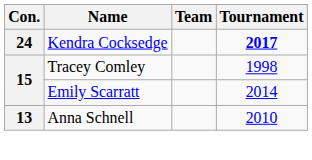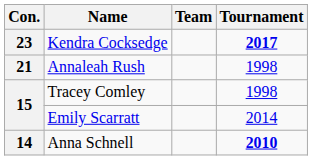 <table class="wikitable">
 <tr>
 <th>Con.</th>
 <th>Name</th>
 <th>Team</th>
 <th>Tournament</th>
 </tr>
 <tr>
-<th>24</th>
+<th>23</th>
 <td><a href='#'>Kendra Cocksedge</a></td>
 <td></td>
 <td align=center><strong><a href='#'>2017</a></strong></td>
+</tr>
+<tr>
+<th>21</th>
+<td><a href='#'>Annaleah Rush</a></td>
+<td></td>
+<td align=center><a href='#'>1998</a></td>
 </tr>
 <tr>
 <th rowspan = "2">15</th>
 <td>Tracey Comley</td>
 <td></td>
 <td align=center><a href='#'>1998</a></td>
 </tr>
 <tr>
 <td><a href='#'>Emily Scarratt</a></td>
 <td></td>
 <td align=center><a href='#'>2014</a></td>
 </tr>
 <tr>
-<th>13</th>
+<th>14</th>
 <td>Anna Schnell</td>
 <td></td>
-<td align=center><a href='#'>2010</a></td>
+<td align=center><strong><a href='#'>2010</a></strong></td>
 </tr>
 </table>
